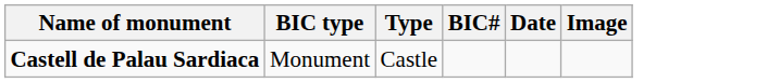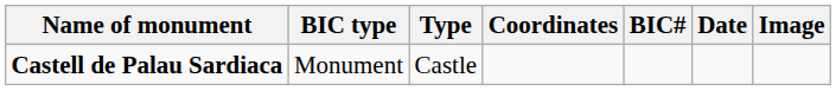 <table class="wikitable">
 <tr>
 <th>Name of monument</th>
 <th>BIC type</th>
 <th>Type</th>
+<th>Coordinates</th>
 <th>BIC#</th>
 <th>Date</th>
 <th>Image</th>
 </tr>
 <tr>
 <td><strong>Castell de Palau Sardiaca</strong></td>
 <td>Monument</td>
 <td>Castle</td>
 <td></td>
 <td></td>
 <td></td>
+<td></td>
 </tr>
 </table>
